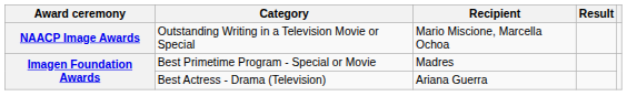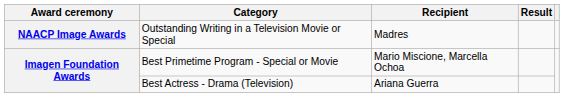 <table class="wikitable plainrowheaders sortable">
 <tr>
 <th scope="col">Award ceremony</th>
 <th scope="col">Category</th>
 <th scope="col">Recipient</th>
 <th scope="col">Result</th>
 <th scope="col" class="unsortable"></th>
 </tr>
 <tr>
 <th scope="row"><a href='#'>NAACP Image Awards</a></th>
 <td>Outstanding Writing in a Television Movie or Special</td>
-<td>Mario Miscione, Marcella Ochoa</td>
+<td>Madres</td>
 <td></td>
 <td></td>
 </tr>
 <tr>
 <th scope="row" rowspan=2><a href='#'>Imagen Foundation Awards</a></th>
 <td>Best Primetime Program - Special or Movie</td>
-<td>Madres</td>
+<td>Mario Miscione, Marcella Ochoa</td>
 <td></td>
 <td rowspan=2></td>
 </tr>
 <tr>
 <td>Best Actress - Drama (Television)</td>
 <td>Ariana Guerra</td>
 <td></td>
 </tr>
 </table>
